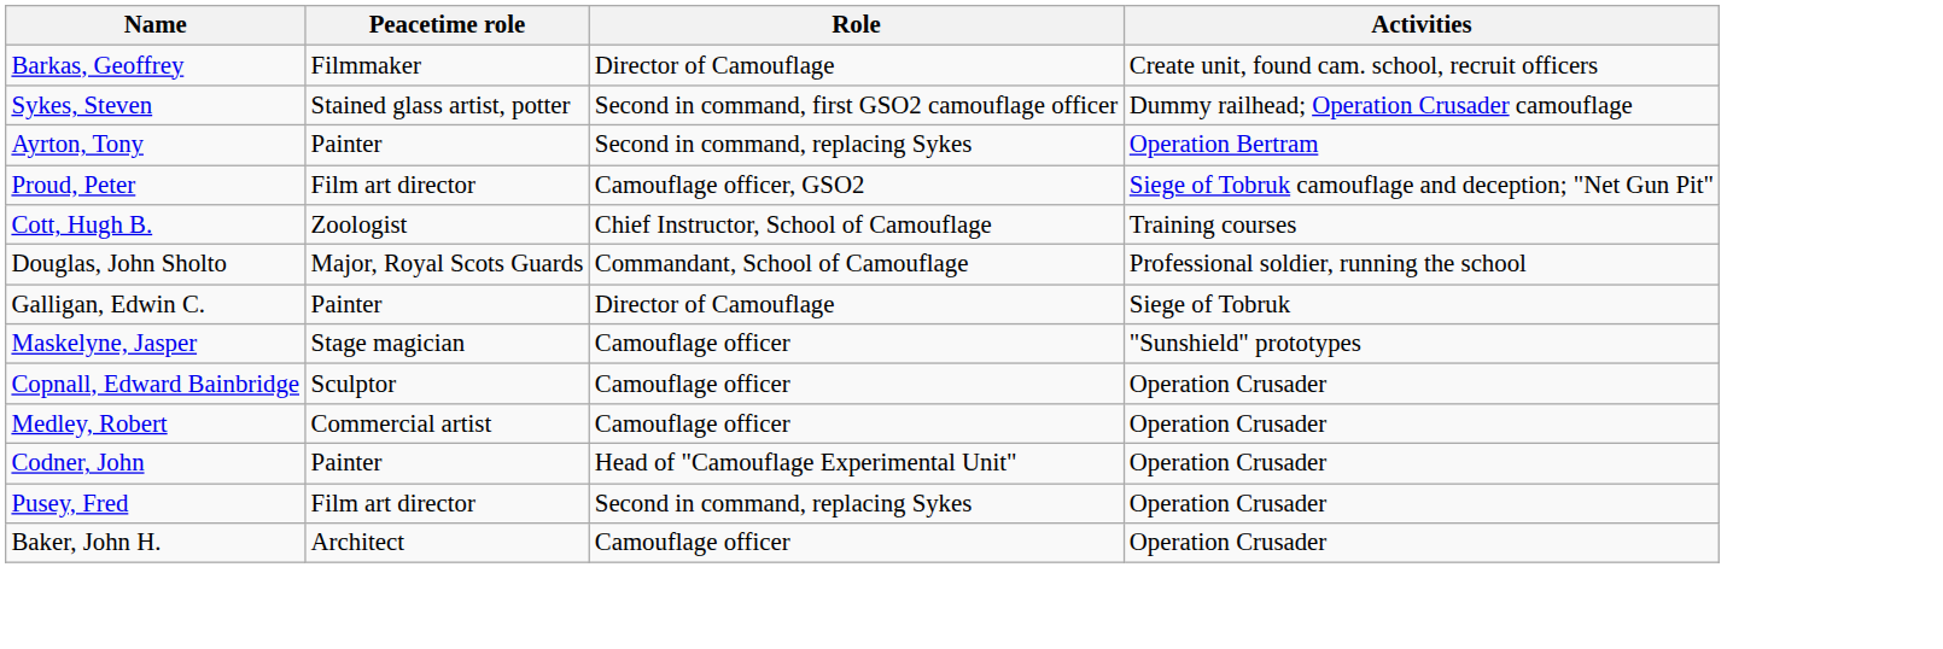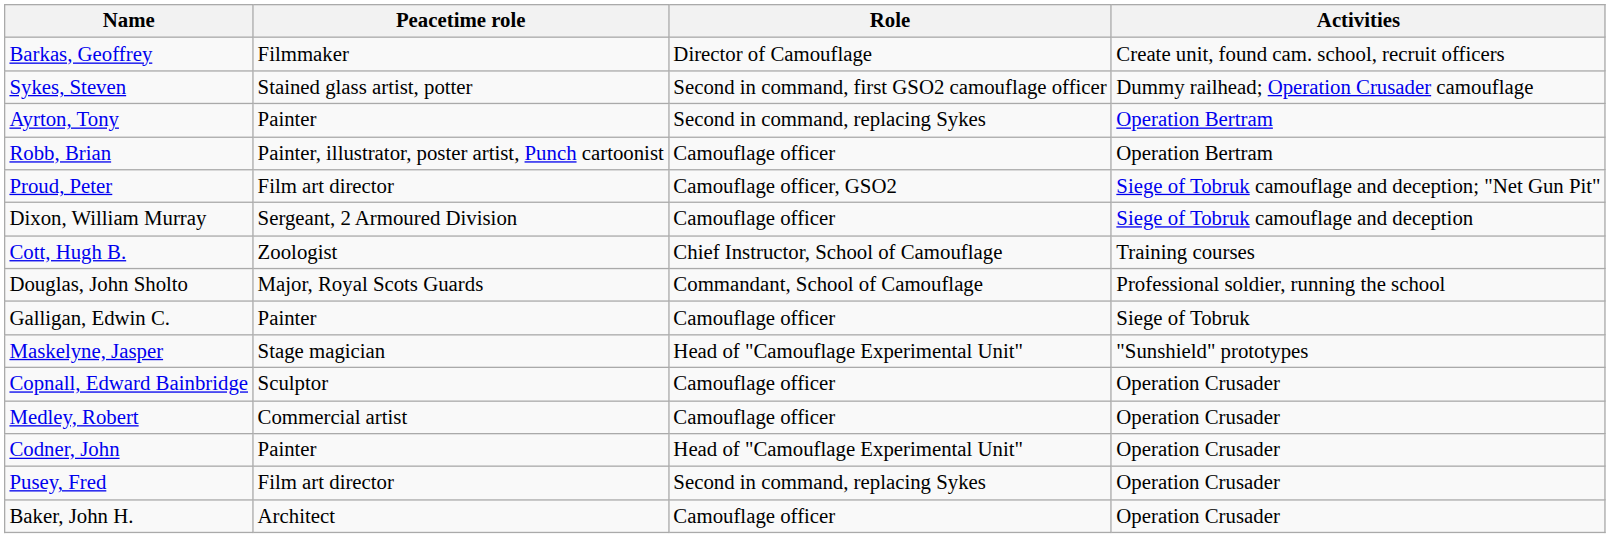 <table class="wikitable sortable" border="1">
 <tr>
 <th>Name</th>
 <th>Peacetime role</th>
 <th>Role</th>
 <th>Activities</th>
 </tr>
 <tr>
 <td><a href='#'>Barkas, Geoffrey</a></td>
 <td>Filmmaker</td>
 <td>Director of Camouflage</td>
 <td>Create unit, found cam. school, recruit officers</td>
 </tr>
 <tr>
 <td><a href='#'>Sykes, Steven</a></td>
 <td>Stained glass artist, potter</td>
 <td>Second in command, first GSO2 camouflage officer</td>
 <td>Dummy railhead; <a href='#'>Operation Crusader</a> camouflage</td>
 </tr>
 <tr>
 <td><a href='#'>Ayrton, Tony</a></td>
 <td>Painter</td>
 <td>Second in command, replacing Sykes</td>
 <td><a href='#'>Operation Bertram</a></td>
 </tr>
 <tr>
+<td><a href='#'>Robb, Brian</a></td>
+<td>Painter, illustrator, poster artist, <a href='#'>Punch</a> cartoonist</td>
+<td>Camouflage officer</td>
+<td>Operation Bertram</td>
+</tr>
+<tr>
 <td><a href='#'>Proud, Peter</a></td>
 <td>Film art director</td>
 <td>Camouflage officer, GSO2</td>
 <td><a href='#'>Siege of Tobruk</a> camouflage and deception; "Net Gun Pit"</td>
+</tr>
+<tr>
+<td>Dixon, William Murray</td>
+<td>Sergeant, 2 Armoured Division</td>
+<td>Camouflage officer</td>
+<td><a href='#'>Siege of Tobruk</a> camouflage and deception</td>
 </tr>
 <tr>
 <td><a href='#'>Cott, Hugh B.</a></td>
 <td>Zoologist</td>
 <td>Chief Instructor, School of Camouflage</td>
 <td>Training courses</td>
 </tr>
 <tr>
 <td>Douglas, John Sholto</td>
 <td>Major, Royal Scots Guards</td>
 <td>Commandant, School of Camouflage</td>
 <td>Professional soldier, running the school</td>
 </tr>
 <tr>
 <td>Galligan, Edwin C.</td>
 <td>Painter</td>
-<td>Director of Camouflage</td>
+<td>Camouflage officer</td>
 <td>Siege of Tobruk</td>
 </tr>
 <tr>
 <td><a href='#'>Maskelyne, Jasper</a></td>
 <td>Stage magician</td>
-<td>Camouflage officer</td>
+<td>Head of "Camouflage Experimental Unit"</td>
 <td>"Sunshield" prototypes</td>
 </tr>
 <tr>
 <td><a href='#'>Copnall, Edward Bainbridge</a></td>
 <td>Sculptor</td>
 <td>Camouflage officer</td>
 <td>Operation Crusader</td>
 </tr>
 <tr>
 <td><a href='#'>Medley, Robert</a></td>
 <td>Commercial artist</td>
 <td>Camouflage officer</td>
 <td>Operation Crusader</td>
 </tr>
 <tr>
 <td><a href='#'>Codner, John</a></td>
 <td>Painter</td>
 <td>Head of "Camouflage Experimental Unit"</td>
 <td>Operation Crusader</td>
 </tr>
 <tr>
 <td><a href='#'>Pusey, Fred</a></td>
 <td>Film art director</td>
 <td>Second in command, replacing Sykes</td>
 <td>Operation Crusader</td>
 </tr>
 <tr>
 <td>Baker, John H.</td>
 <td>Architect</td>
 <td>Camouflage officer</td>
 <td>Operation Crusader</td>
 </tr>
 </table>
